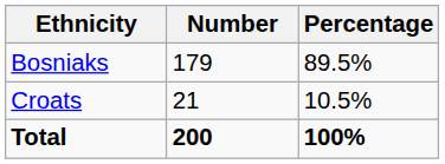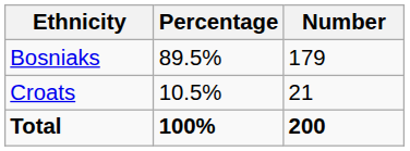 <table class="wikitable">
 <tr>
 <th width="100px">Ethnicity</th>
+<th width="80px">Percentage</th>
 <th width="80px">Number</th>
-<th width="80px">Percentage</th>
 </tr>
 <tr>
 <td><a href='#'>Bosniaks</a></td>
+<td>89.5%</td>
 <td>179</td>
-<td>89.5%</td>
 </tr>
 <tr>
 <td><a href='#'>Croats</a></td>
+<td>10.5%</td>
 <td>21</td>
-<td>10.5%</td>
 </tr>
 <tr>
 <td><strong>Total</strong></td>
+<td><strong>100%</strong></td>
 <td><strong>200</strong></td>
-<td><strong>100%</strong></td>
 </tr>
 </table>
